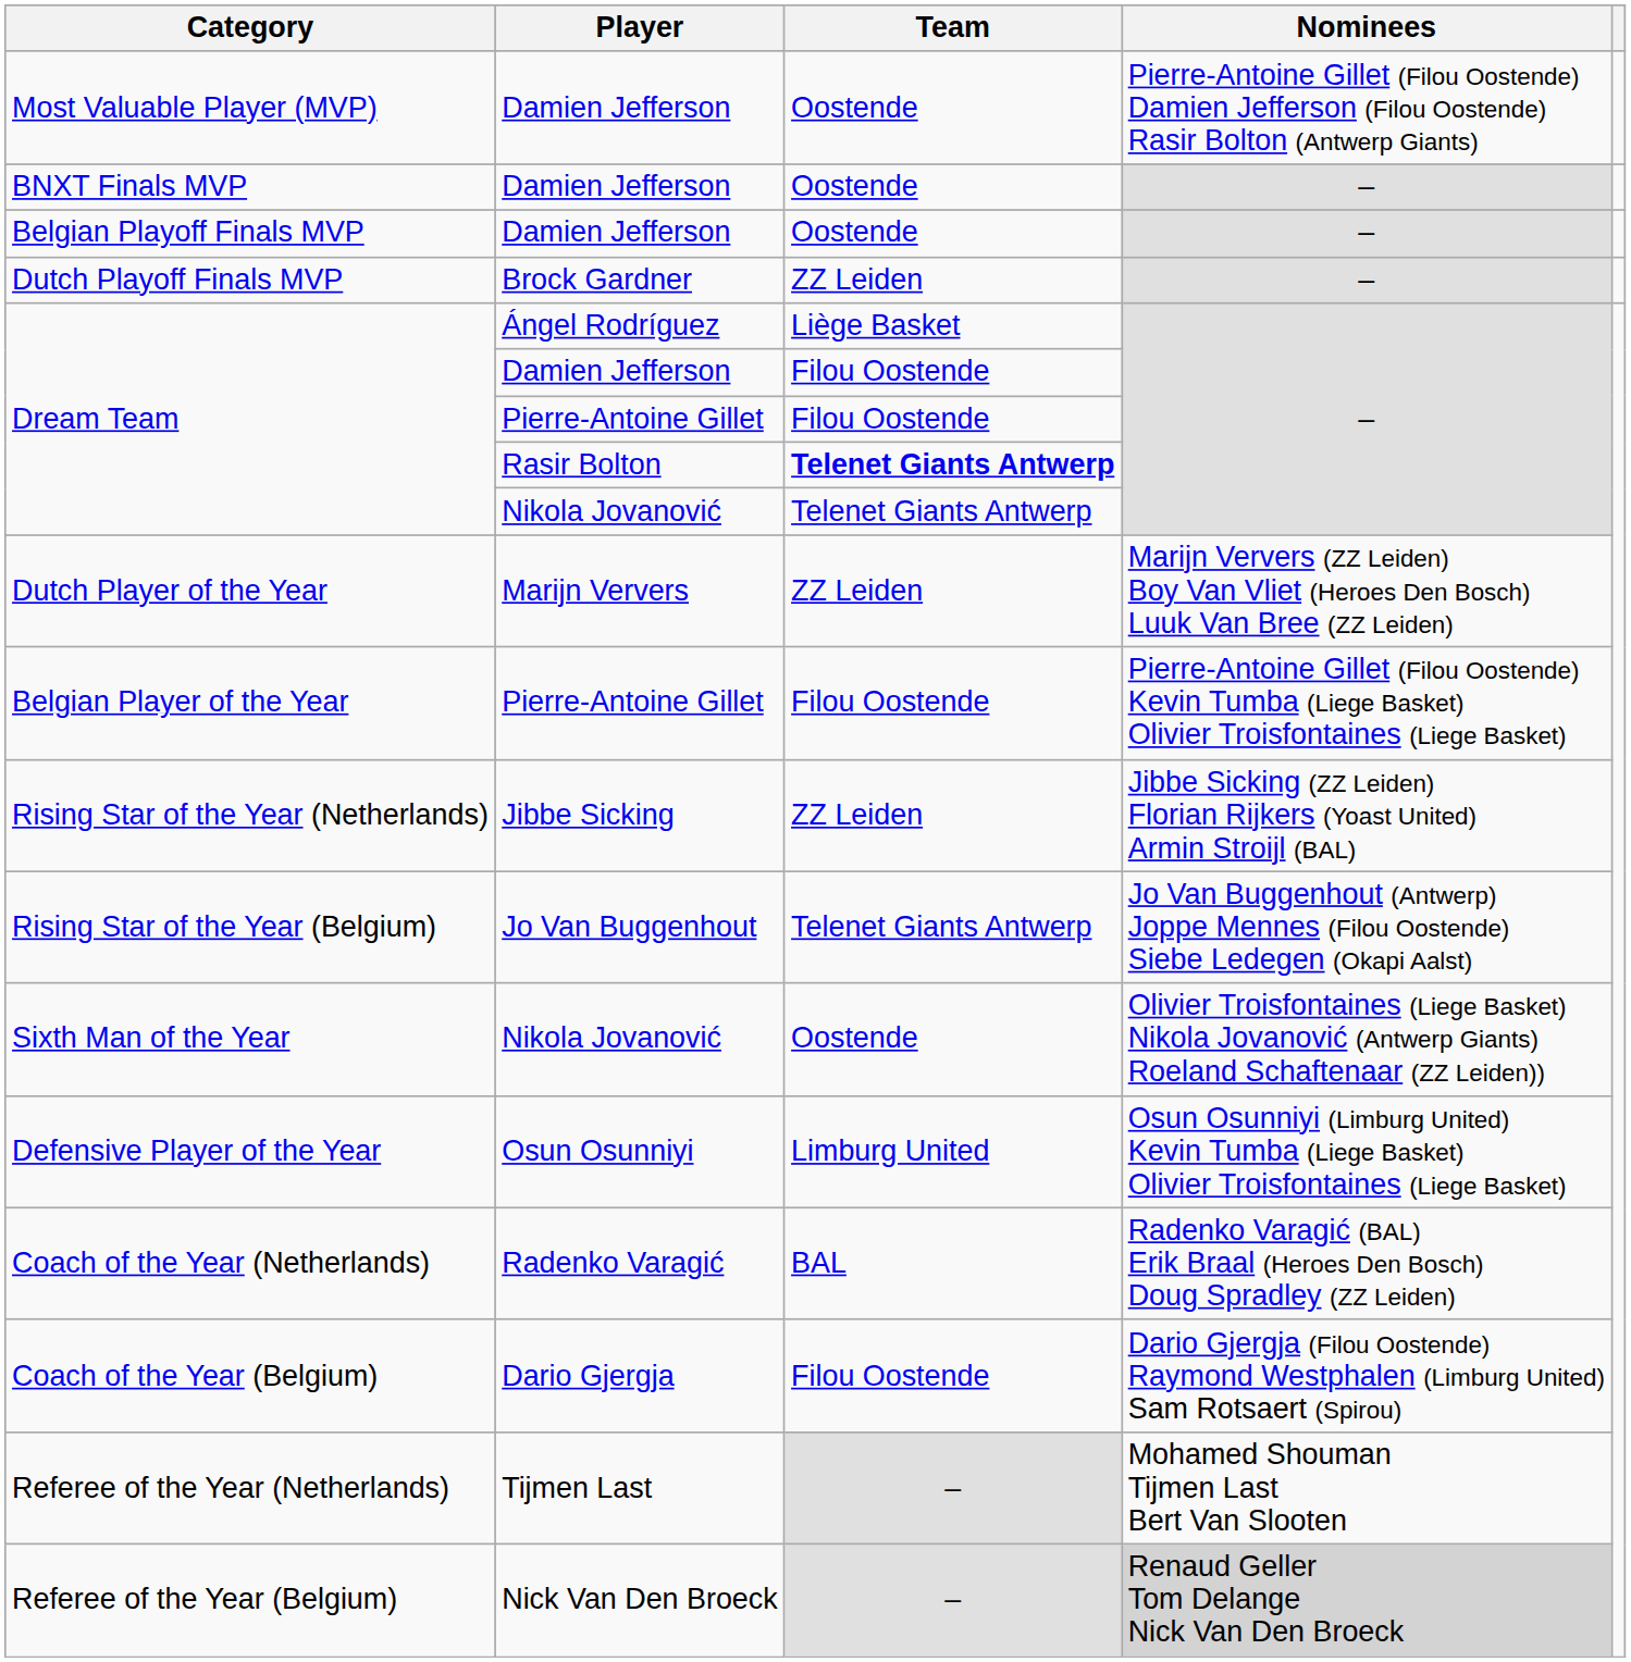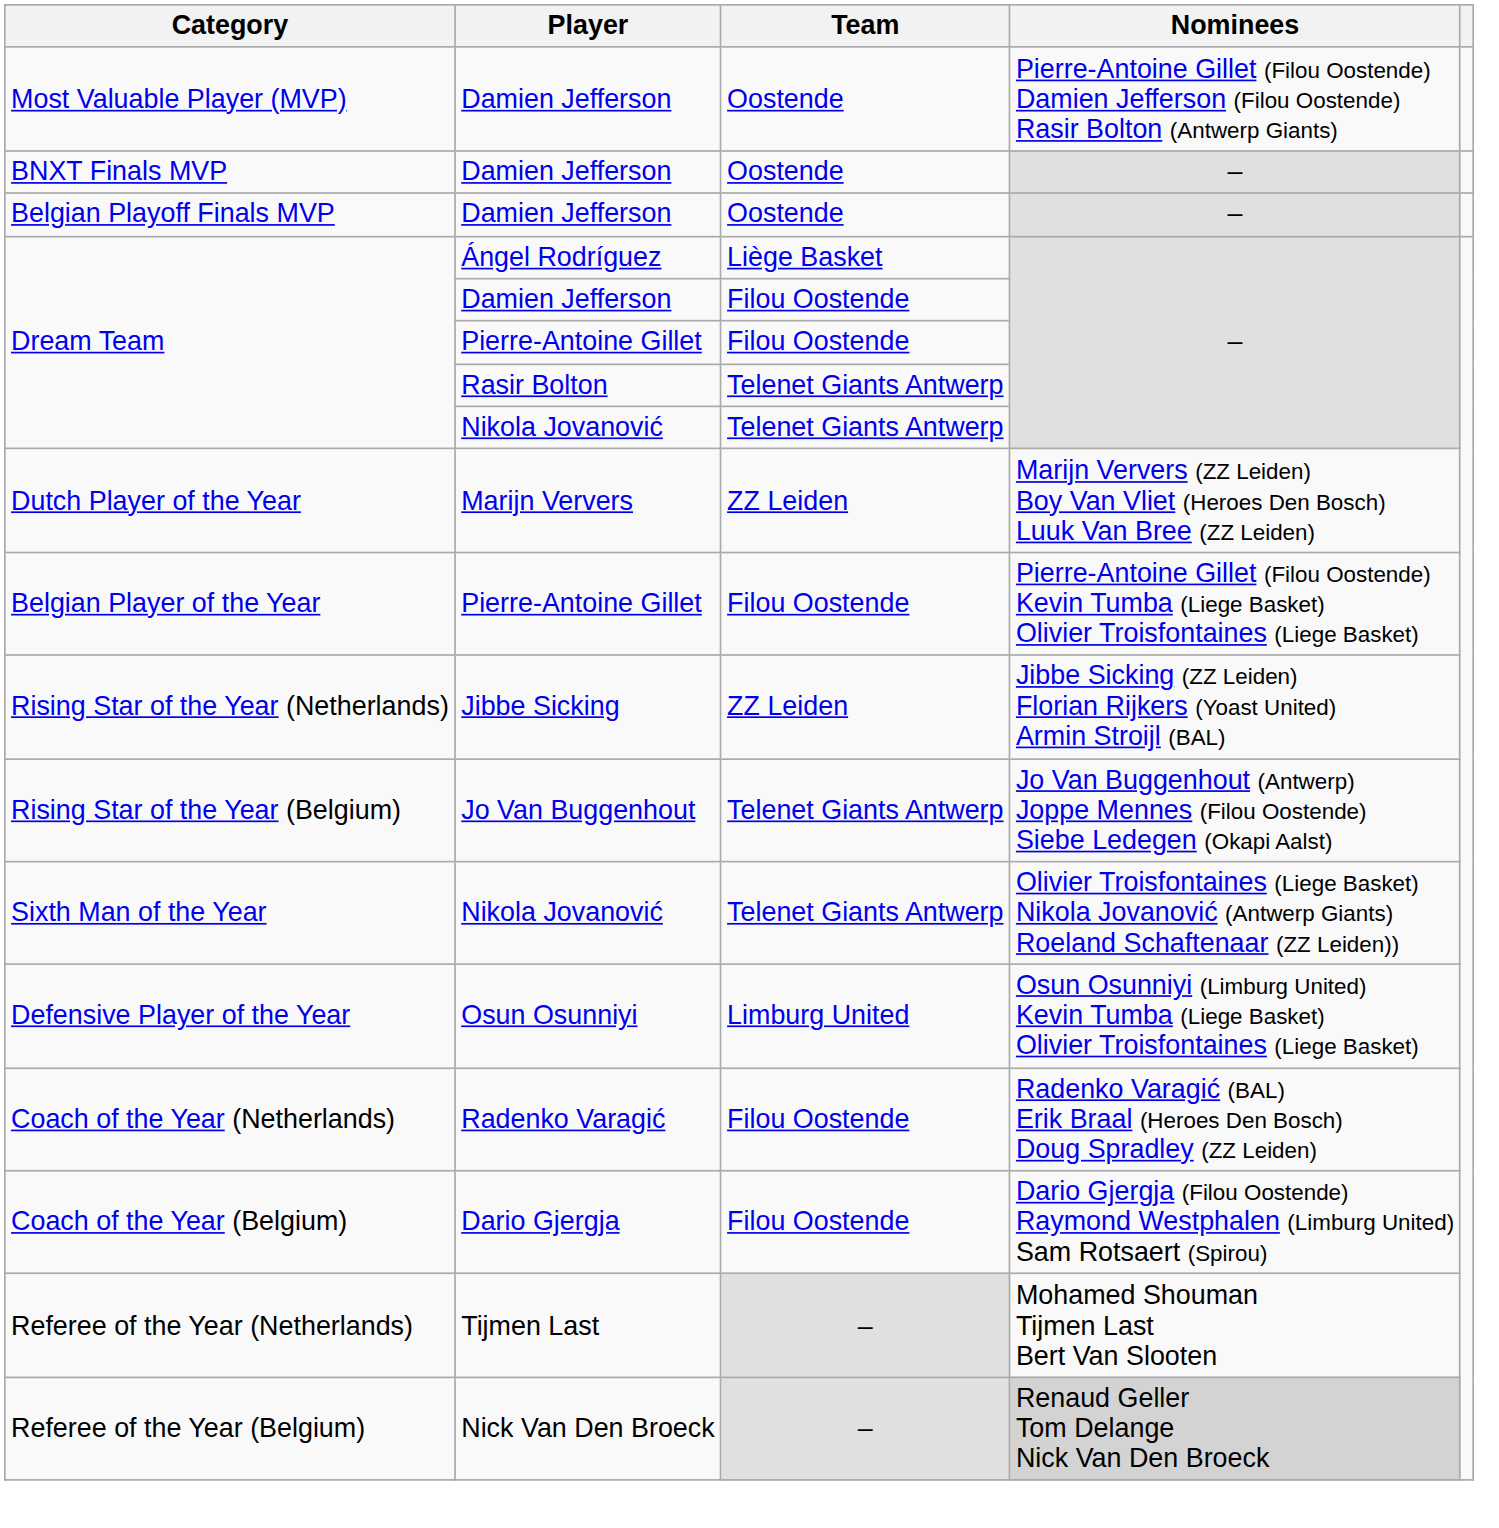 <table class="wikitable">
 <tr>
 <th>Category</th>
 <th>Player</th>
 <th>Team</th>
 <th>Nominees</th>
 <th></th>
 </tr>
 <tr>
 <td><a href='#'>Most Valuable Player (MVP)</a></td>
 <td> <a href='#'>Damien Jefferson</a></td>
 <td> <a href='#'>Oostende</a></td>
 <td> <a href='#'>Pierre-Antoine Gillet</a> <small>(Filou Oostende)</small><br> <a href='#'>Damien Jefferson</a> <small>(Filou Oostende)</small><br>  <a href='#'>Rasir Bolton</a> <small>(Antwerp Giants)</small></td>
 <td style="text-align:center;"></td>
 </tr>
 <tr>
 <td><a href='#'>BNXT Finals MVP</a></td>
 <td> <a href='#'>Damien Jefferson</a></td>
 <td> <a href='#'>Oostende</a></td>
 <td style="text-align:center;" bgcolor=E0E0E0>–</td>
 <td style="text-align:center;"></td>
 </tr>
 <tr>
 <td><a href='#'>Belgian Playoff Finals MVP</a></td>
 <td> <a href='#'>Damien Jefferson</a></td>
 <td> <a href='#'>Oostende</a></td>
 <td style="text-align:center;" bgcolor=E0E0E0>–</td>
 <td style="text-align:center;"></td>
 </tr>
 <tr>
-<td><a href='#'>Dutch Playoff Finals MVP</a></td>
-<td> <a href='#'>Brock Gardner</a></td>
-<td> <a href='#'>ZZ Leiden</a></td>
-<td style="text-align:center;" bgcolor=E0E0E0>–</td>
-<td style="text-align:center;"></td>
-</tr>
-<tr>
 <td rowspan=5><a href='#'>Dream Team</a></td>
 <td> <a href='#'>Ángel Rodríguez</a></td>
 <td> <a href='#'>Liège Basket</a></td>
 <td rowspan="5" style="text-align:center;" bgcolor=E0E0E0>–</td>
 <td rowspan="15" style="text-align:center;"></td>
 </tr>
 <tr>
 <td> <a href='#'>Damien Jefferson</a></td>
 <td> <a href='#'>Filou Oostende</a></td>
 </tr>
 <tr>
 <td> <a href='#'>Pierre-Antoine Gillet</a></td>
 <td> <a href='#'>Filou Oostende</a></td>
 </tr>
 <tr>
 <td> <a href='#'>Rasir Bolton</a></td>
-<td><strong> <a href='#'>Telenet Giants Antwerp</a></strong></td>
+<td> <a href='#'>Telenet Giants Antwerp</a></td>
 </tr>
 <tr>
 <td> <a href='#'>Nikola Jovanović</a></td>
 <td> <a href='#'>Telenet Giants Antwerp</a></td>
 </tr>
 <tr>
 <td><a href='#'>Dutch Player of the Year</a></td>
 <td> <a href='#'>Marijn Ververs</a></td>
 <td> <a href='#'>ZZ Leiden</a></td>
 <td> <a href='#'>Marijn Ververs</a> <small>(ZZ Leiden)</small><br> <a href='#'>Boy Van Vliet</a> <small>(Heroes Den Bosch)</small><br> <a href='#'>Luuk Van Bree</a> <small>(ZZ Leiden)</small></td>
 </tr>
 <tr>
 <td><a href='#'>Belgian Player of the Year</a></td>
 <td> <a href='#'>Pierre-Antoine Gillet</a></td>
 <td> <a href='#'>Filou Oostende</a></td>
 <td> <a href='#'>Pierre-Antoine Gillet</a> <small>(Filou Oostende)</small><br> <a href='#'>Kevin Tumba</a> <small>(Liege Basket)</small><br> <a href='#'>Olivier Troisfontaines</a> <small>(Liege Basket)</small></td>
 </tr>
 <tr>
 <td><a href='#'>Rising Star of the Year</a> (Netherlands)</td>
 <td> <a href='#'>Jibbe Sicking</a></td>
 <td> <a href='#'>ZZ Leiden</a></td>
 <td> <a href='#'>Jibbe Sicking</a> <small>(ZZ Leiden)</small><br> <a href='#'>Florian Rijkers</a> <small>(Yoast United)</small><br> <a href='#'>Armin Stroijl</a> <small>(BAL)</small></td>
 </tr>
 <tr>
 <td><a href='#'>Rising Star of the Year</a> (Belgium)</td>
 <td> <a href='#'>Jo Van Buggenhout</a></td>
 <td> <a href='#'>Telenet Giants Antwerp</a></td>
 <td> <a href='#'>Jo Van Buggenhout</a> <small>(Antwerp)</small><br> <a href='#'>Joppe Mennes</a> <small>(Filou Oostende)</small><br> <a href='#'>Siebe Ledegen</a> <small>(Okapi Aalst)</small></td>
 </tr>
 <tr>
 <td><a href='#'>Sixth Man of the Year</a></td>
 <td> <a href='#'>Nikola Jovanović</a></td>
-<td> <a href='#'>Oostende</a></td>
+<td> <a href='#'>Telenet Giants Antwerp</a></td>
 <td> <a href='#'>Olivier Troisfontaines</a> <small>(Liege Basket)</small><br> <a href='#'>Nikola Jovanović</a> <small>(Antwerp Giants)</small><br> <a href='#'>Roeland Schaftenaar</a> <small>(ZZ Leiden))</small></td>
 </tr>
 <tr>
 <td><a href='#'>Defensive Player of the Year</a></td>
 <td> <a href='#'>Osun Osunniyi</a></td>
 <td> <a href='#'>Limburg United</a></td>
 <td> <a href='#'>Osun Osunniyi</a> <small>(Limburg United)</small><br> <a href='#'>Kevin Tumba</a> <small>(Liege Basket)</small><br> <a href='#'>Olivier Troisfontaines</a> <small>(Liege Basket)</small></td>
 </tr>
 <tr>
 <td><a href='#'>Coach of the Year</a> (Netherlands)</td>
 <td> <a href='#'>Radenko Varagić</a></td>
-<td> <a href='#'>BAL</a></td>
+<td> <a href='#'>Filou Oostende</a></td>
 <td> <a href='#'>Radenko Varagić</a> <small>(BAL)</small><br> <a href='#'>Erik Braal</a> <small>(Heroes Den Bosch)</small><br> <a href='#'>Doug Spradley</a> <small>(ZZ Leiden)</small></td>
 </tr>
 <tr>
 <td><a href='#'>Coach of the Year</a> (Belgium)</td>
 <td> <a href='#'>Dario Gjergja</a></td>
 <td> <a href='#'>Filou Oostende</a></td>
 <td> <a href='#'>Dario Gjergja</a> <small>(Filou Oostende)</small><br> <a href='#'>Raymond Westphalen</a> <small>(Limburg United)</small><br> Sam Rotsaert <small>(Spirou)</small></td>
 </tr>
 <tr>
 <td>Referee of the Year (Netherlands)</td>
 <td> Tijmen Last</td>
 <td style="text-align:center;" bgcolor=E0E0E0>–</td>
 <td> Mohamed Shouman<br> Tijmen Last<br> Bert Van Slooten</td>
 </tr>
 <tr>
 <td>Referee of the Year (Belgium)</td>
 <td> Nick Van Den Broeck</td>
 <td style="text-align:center;" bgcolor=E0E0E0>–</td>
 <td style="background: lightgrey;"> Renaud Geller<br> Tom Delange<br> Nick Van Den Broeck</td>
 </tr>
 </table>
